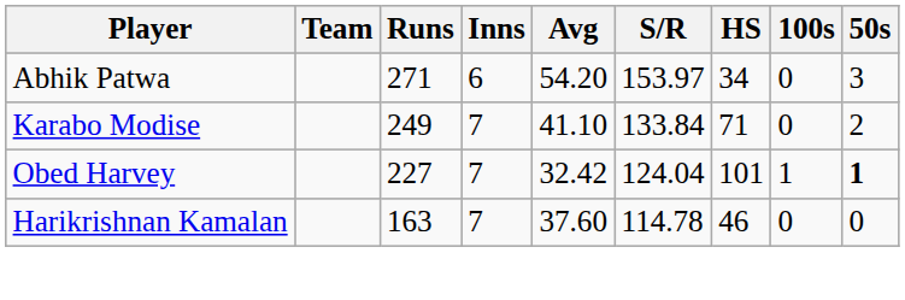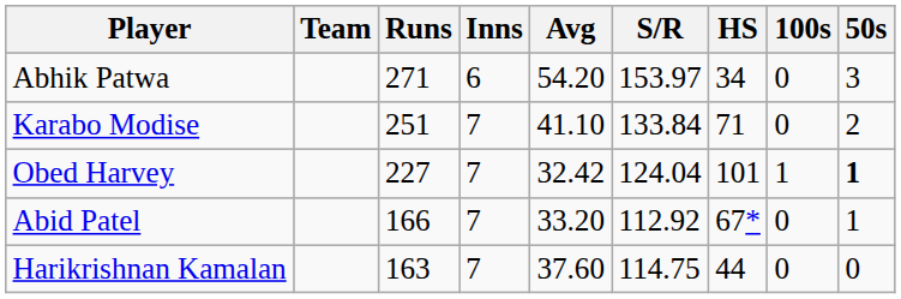 <table class="wikitable">
 <tr>
 <th>Player</th>
 <th>Team</th>
 <th>Runs</th>
 <th>Inns</th>
 <th>Avg</th>
 <th>S/R</th>
 <th>HS</th>
 <th>100s</th>
 <th>50s</th>
 </tr>
 <tr>
 <td>Abhik Patwa</td>
 <td></td>
 <td>271</td>
 <td>6</td>
 <td>54.20</td>
 <td>153.97</td>
 <td>34</td>
 <td>0</td>
 <td>3</td>
 </tr>
 <tr>
 <td><a href='#'>Karabo Modise</a></td>
 <td></td>
-<td>249</td>
+<td>251</td>
 <td>7</td>
 <td>41.10</td>
 <td>133.84</td>
 <td>71</td>
 <td>0</td>
 <td>2</td>
 </tr>
 <tr>
 <td><a href='#'>Obed Harvey</a></td>
 <td></td>
 <td>227</td>
 <td>7</td>
 <td>32.42</td>
 <td>124.04</td>
 <td>101</td>
 <td>1</td>
 <td><strong>1</strong></td>
 </tr>
 <tr>
+<td><a href='#'>Abid Patel</a></td>
+<td></td>
+<td>166</td>
+<td>7</td>
+<td>33.20</td>
+<td>112.92</td>
+<td>67<a href='#'>*</a></td>
+<td>0</td>
+<td>1</td>
+</tr>
+<tr>
 <td><a href='#'>Harikrishnan Kamalan</a></td>
 <td></td>
 <td>163</td>
 <td>7</td>
 <td>37.60</td>
-<td>114.78</td>
-<td>46</td>
+<td>114.75</td>
+<td>44</td>
 <td>0</td>
 <td>0</td>
 </tr>
 </table>
